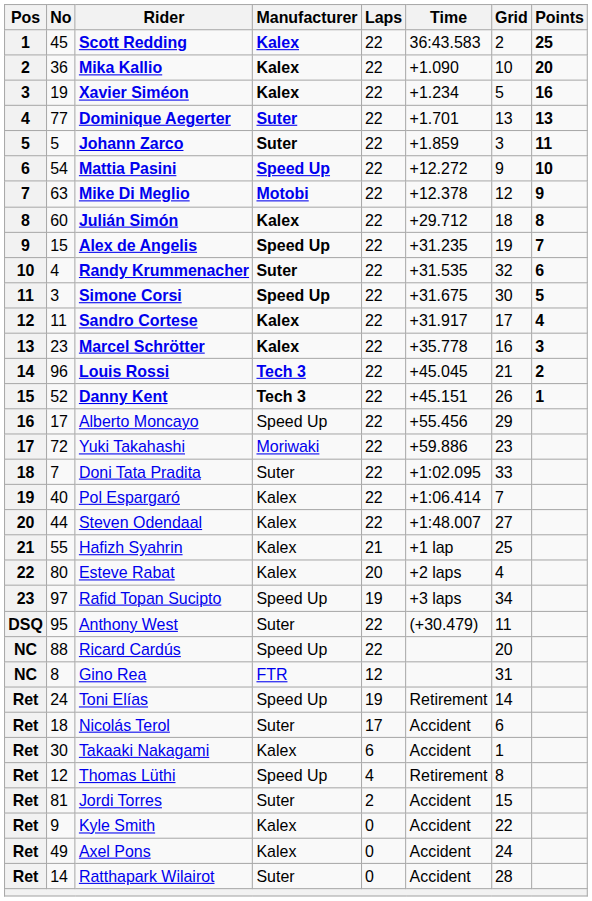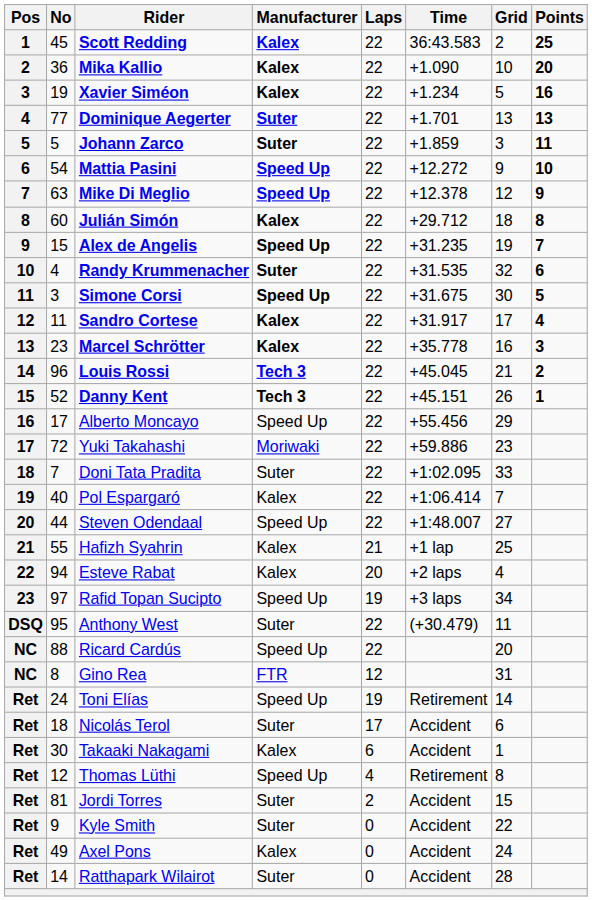 <table class="wikitable" style="font-size: 95%;">
 <tr>
 <th>Pos</th>
 <th>No</th>
 <th>Rider</th>
 <th>Manufacturer</th>
 <th>Laps</th>
 <th>Time</th>
 <th>Grid</th>
 <th>Points</th>
 </tr>
 <tr>
 <th>1</th>
 <td>45</td>
 <td> <strong><a href='#'>Scott Redding</a></strong></td>
 <td><strong><a href='#'>Kalex</a></strong></td>
 <td>22</td>
 <td>36:43.583</td>
 <td>2</td>
 <td><strong>25</strong></td>
 </tr>
 <tr>
 <th>2</th>
 <td>36</td>
 <td> <strong><a href='#'>Mika Kallio</a></strong></td>
 <td><strong>Kalex</strong></td>
 <td>22</td>
 <td>+1.090</td>
 <td>10</td>
 <td><strong>20</strong></td>
 </tr>
 <tr>
 <th>3</th>
 <td>19</td>
 <td> <strong><a href='#'>Xavier Siméon</a></strong></td>
 <td><strong>Kalex</strong></td>
 <td>22</td>
 <td>+1.234</td>
 <td>5</td>
 <td><strong>16</strong></td>
 </tr>
 <tr>
 <th>4</th>
 <td>77</td>
 <td> <strong><a href='#'>Dominique Aegerter</a></strong></td>
 <td><strong><a href='#'>Suter</a></strong></td>
 <td>22</td>
 <td>+1.701</td>
 <td>13</td>
 <td><strong>13</strong></td>
 </tr>
 <tr>
 <th>5</th>
 <td>5</td>
 <td> <strong><a href='#'>Johann Zarco</a></strong></td>
 <td><strong>Suter</strong></td>
 <td>22</td>
 <td>+1.859</td>
 <td>3</td>
 <td><strong>11</strong></td>
 </tr>
 <tr>
 <th>6</th>
 <td>54</td>
 <td> <strong><a href='#'>Mattia Pasini</a></strong></td>
 <td><strong><a href='#'>Speed Up</a></strong></td>
 <td>22</td>
 <td>+12.272</td>
 <td>9</td>
 <td><strong>10</strong></td>
 </tr>
 <tr>
 <th>7</th>
 <td>63</td>
 <td> <strong><a href='#'>Mike Di Meglio</a></strong></td>
-<td><strong><a href='#'>Motobi</a></strong></td>
+<td><strong><a href='#'>Speed Up</a></strong></td>
 <td>22</td>
 <td>+12.378</td>
 <td>12</td>
 <td><strong>9</strong></td>
 </tr>
 <tr>
 <th>8</th>
 <td>60</td>
 <td> <strong><a href='#'>Julián Simón</a></strong></td>
 <td><strong>Kalex</strong></td>
 <td>22</td>
 <td>+29.712</td>
 <td>18</td>
 <td><strong>8</strong></td>
 </tr>
 <tr>
 <th>9</th>
 <td>15</td>
 <td> <strong><a href='#'>Alex de Angelis</a></strong></td>
 <td><strong>Speed Up</strong></td>
 <td>22</td>
 <td>+31.235</td>
 <td>19</td>
 <td><strong>7</strong></td>
 </tr>
 <tr>
 <th>10</th>
 <td>4</td>
 <td> <strong><a href='#'>Randy Krummenacher</a></strong></td>
 <td><strong>Suter</strong></td>
 <td>22</td>
 <td>+31.535</td>
 <td>32</td>
 <td><strong>6</strong></td>
 </tr>
 <tr>
 <th>11</th>
 <td>3</td>
 <td> <strong><a href='#'>Simone Corsi</a></strong></td>
 <td><strong>Speed Up</strong></td>
 <td>22</td>
 <td>+31.675</td>
 <td>30</td>
 <td><strong>5</strong></td>
 </tr>
 <tr>
 <th>12</th>
 <td>11</td>
 <td> <strong><a href='#'>Sandro Cortese</a></strong></td>
 <td><strong>Kalex</strong></td>
 <td>22</td>
 <td>+31.917</td>
 <td>17</td>
 <td><strong>4</strong></td>
 </tr>
 <tr>
 <th>13</th>
 <td>23</td>
 <td> <strong><a href='#'>Marcel Schrötter</a></strong></td>
 <td><strong>Kalex</strong></td>
 <td>22</td>
 <td>+35.778</td>
 <td>16</td>
 <td><strong>3</strong></td>
 </tr>
 <tr>
 <th>14</th>
 <td>96</td>
 <td> <strong><a href='#'>Louis Rossi</a></strong></td>
 <td><strong><a href='#'>Tech 3</a></strong></td>
 <td>22</td>
 <td>+45.045</td>
 <td>21</td>
 <td><strong>2</strong></td>
 </tr>
 <tr>
 <th>15</th>
 <td>52</td>
 <td> <strong><a href='#'>Danny Kent</a></strong></td>
 <td><strong>Tech 3</strong></td>
 <td>22</td>
 <td>+45.151</td>
 <td>26</td>
 <td><strong>1</strong></td>
 </tr>
 <tr>
 <th>16</th>
 <td>17</td>
 <td> <a href='#'>Alberto Moncayo</a></td>
 <td>Speed Up</td>
 <td>22</td>
 <td>+55.456</td>
 <td>29</td>
 <td></td>
 </tr>
 <tr>
 <th>17</th>
 <td>72</td>
 <td> <a href='#'>Yuki Takahashi</a></td>
 <td><a href='#'>Moriwaki</a></td>
 <td>22</td>
 <td>+59.886</td>
 <td>23</td>
 <td></td>
 </tr>
 <tr>
 <th>18</th>
 <td>7</td>
 <td> <a href='#'>Doni Tata Pradita</a></td>
 <td>Suter</td>
 <td>22</td>
 <td>+1:02.095</td>
 <td>33</td>
 <td></td>
 </tr>
 <tr>
 <th>19</th>
 <td>40</td>
 <td> <a href='#'>Pol Espargaró</a></td>
 <td>Kalex</td>
 <td>22</td>
 <td>+1:06.414</td>
 <td>7</td>
 <td></td>
 </tr>
 <tr>
 <th>20</th>
 <td>44</td>
 <td> <a href='#'>Steven Odendaal</a></td>
-<td>Kalex</td>
+<td>Speed Up</td>
 <td>22</td>
 <td>+1:48.007</td>
 <td>27</td>
 <td></td>
 </tr>
 <tr>
 <th>21</th>
 <td>55</td>
 <td> <a href='#'>Hafizh Syahrin</a></td>
 <td>Kalex</td>
 <td>21</td>
 <td>+1 lap</td>
 <td>25</td>
 <td></td>
 </tr>
 <tr>
 <th>22</th>
-<td>80</td>
+<td>94</td>
 <td> <a href='#'>Esteve Rabat</a></td>
 <td>Kalex</td>
 <td>20</td>
 <td>+2 laps</td>
 <td>4</td>
 <td></td>
 </tr>
 <tr>
 <th>23</th>
 <td>97</td>
 <td> <a href='#'>Rafid Topan Sucipto</a></td>
 <td>Speed Up</td>
 <td>19</td>
 <td>+3 laps</td>
 <td>34</td>
 <td></td>
 </tr>
 <tr>
 <th>DSQ</th>
 <td>95</td>
 <td> <a href='#'>Anthony West</a></td>
 <td>Suter</td>
 <td>22</td>
 <td>(+30.479)</td>
 <td>11</td>
 <td></td>
 </tr>
 <tr>
 <th>NC</th>
 <td>88</td>
 <td> <a href='#'>Ricard Cardús</a></td>
 <td>Speed Up</td>
 <td>22</td>
 <td></td>
 <td>20</td>
 <td></td>
 </tr>
 <tr>
 <th>NC</th>
 <td>8</td>
 <td> <a href='#'>Gino Rea</a></td>
 <td><a href='#'>FTR</a></td>
 <td>12</td>
 <td></td>
 <td>31</td>
 <td></td>
 </tr>
 <tr>
 <th>Ret</th>
 <td>24</td>
 <td> <a href='#'>Toni Elías</a></td>
 <td>Speed Up</td>
 <td>19</td>
 <td>Retirement</td>
 <td>14</td>
 <td></td>
 </tr>
 <tr>
 <th>Ret</th>
 <td>18</td>
 <td> <a href='#'>Nicolás Terol</a></td>
 <td>Suter</td>
 <td>17</td>
 <td>Accident</td>
 <td>6</td>
 <td></td>
 </tr>
 <tr>
 <th>Ret</th>
 <td>30</td>
 <td> <a href='#'>Takaaki Nakagami</a></td>
 <td>Kalex</td>
 <td>6</td>
 <td>Accident</td>
 <td>1</td>
 <td></td>
 </tr>
 <tr>
 <th>Ret</th>
 <td>12</td>
 <td> <a href='#'>Thomas Lüthi</a></td>
 <td>Speed Up</td>
 <td>4</td>
 <td>Retirement</td>
 <td>8</td>
 <td></td>
 </tr>
 <tr>
 <th>Ret</th>
 <td>81</td>
 <td> <a href='#'>Jordi Torres</a></td>
 <td>Suter</td>
 <td>2</td>
 <td>Accident</td>
 <td>15</td>
 <td></td>
 </tr>
 <tr>
 <th>Ret</th>
 <td>9</td>
 <td> <a href='#'>Kyle Smith</a></td>
-<td>Kalex</td>
+<td>Suter</td>
 <td>0</td>
 <td>Accident</td>
 <td>22</td>
 <td></td>
 </tr>
 <tr>
 <th>Ret</th>
 <td>49</td>
 <td> <a href='#'>Axel Pons</a></td>
 <td>Kalex</td>
 <td>0</td>
 <td>Accident</td>
 <td>24</td>
 <td></td>
 </tr>
 <tr>
 <th>Ret</th>
 <td>14</td>
 <td> <a href='#'>Ratthapark Wilairot</a></td>
 <td>Suter</td>
 <td>0</td>
 <td>Accident</td>
 <td>28</td>
 <td></td>
 </tr>
 <tr>
 <th colspan=8></th>
 </tr>
 </table>
